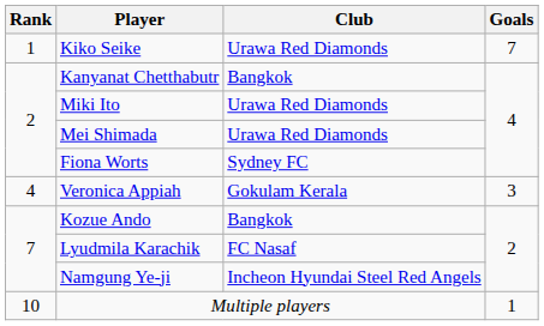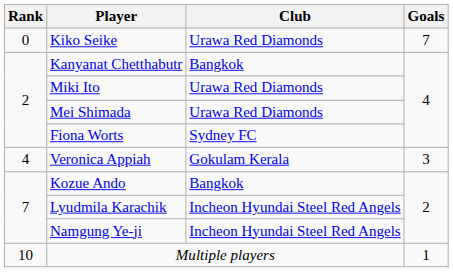 <table class="wikitable sortable" style="text-align:center;">
 <tr>
 <th>Rank</th>
 <th>Player</th>
 <th>Club</th>
 <th>Goals</th>
 </tr>
 <tr>
-<td>1</td>
+<td>0</td>
 <td align=left> <a href='#'>Kiko Seike</a></td>
 <td align=left> <a href='#'>Urawa Red Diamonds</a></td>
 <td>7</td>
 </tr>
 <tr>
 <td rowspan=4>2</td>
 <td align=left> <a href='#'>Kanyanat Chetthabutr</a></td>
 <td align=left> <a href='#'>Bangkok</a></td>
 <td rowspan=4>4</td>
 </tr>
 <tr>
 <td align=left> <a href='#'>Miki Ito</a></td>
 <td align=left> <a href='#'>Urawa Red Diamonds</a></td>
 </tr>
 <tr>
 <td align=left> <a href='#'>Mei Shimada</a></td>
 <td align=left> <a href='#'>Urawa Red Diamonds</a></td>
 </tr>
 <tr>
 <td align=left> <a href='#'>Fiona Worts</a></td>
 <td align=left> <a href='#'>Sydney FC</a></td>
 </tr>
 <tr>
 <td>4</td>
 <td align=left> <a href='#'>Veronica Appiah</a></td>
 <td align=left> <a href='#'>Gokulam Kerala</a></td>
 <td>3</td>
 </tr>
 <tr>
 <td rowspan=3>7</td>
 <td align=left> <a href='#'>Kozue Ando</a></td>
 <td align=left> <a href='#'>Bangkok</a></td>
 <td rowspan=3>2</td>
 </tr>
 <tr>
 <td align=left> <a href='#'>Lyudmila Karachik</a></td>
-<td align=left> <a href='#'>FC Nasaf</a></td>
+<td align=left> <a href='#'>Incheon Hyundai Steel Red Angels</a></td>
 </tr>
 <tr>
 <td align=left> <a href='#'>Namgung Ye-ji</a></td>
 <td align=left> <a href='#'>Incheon Hyundai Steel Red Angels</a></td>
 </tr>
 <tr>
 <td>10</td>
 <td colspan=2><em>Multiple players</em></td>
 <td>1</td>
 </tr>
 </table>
